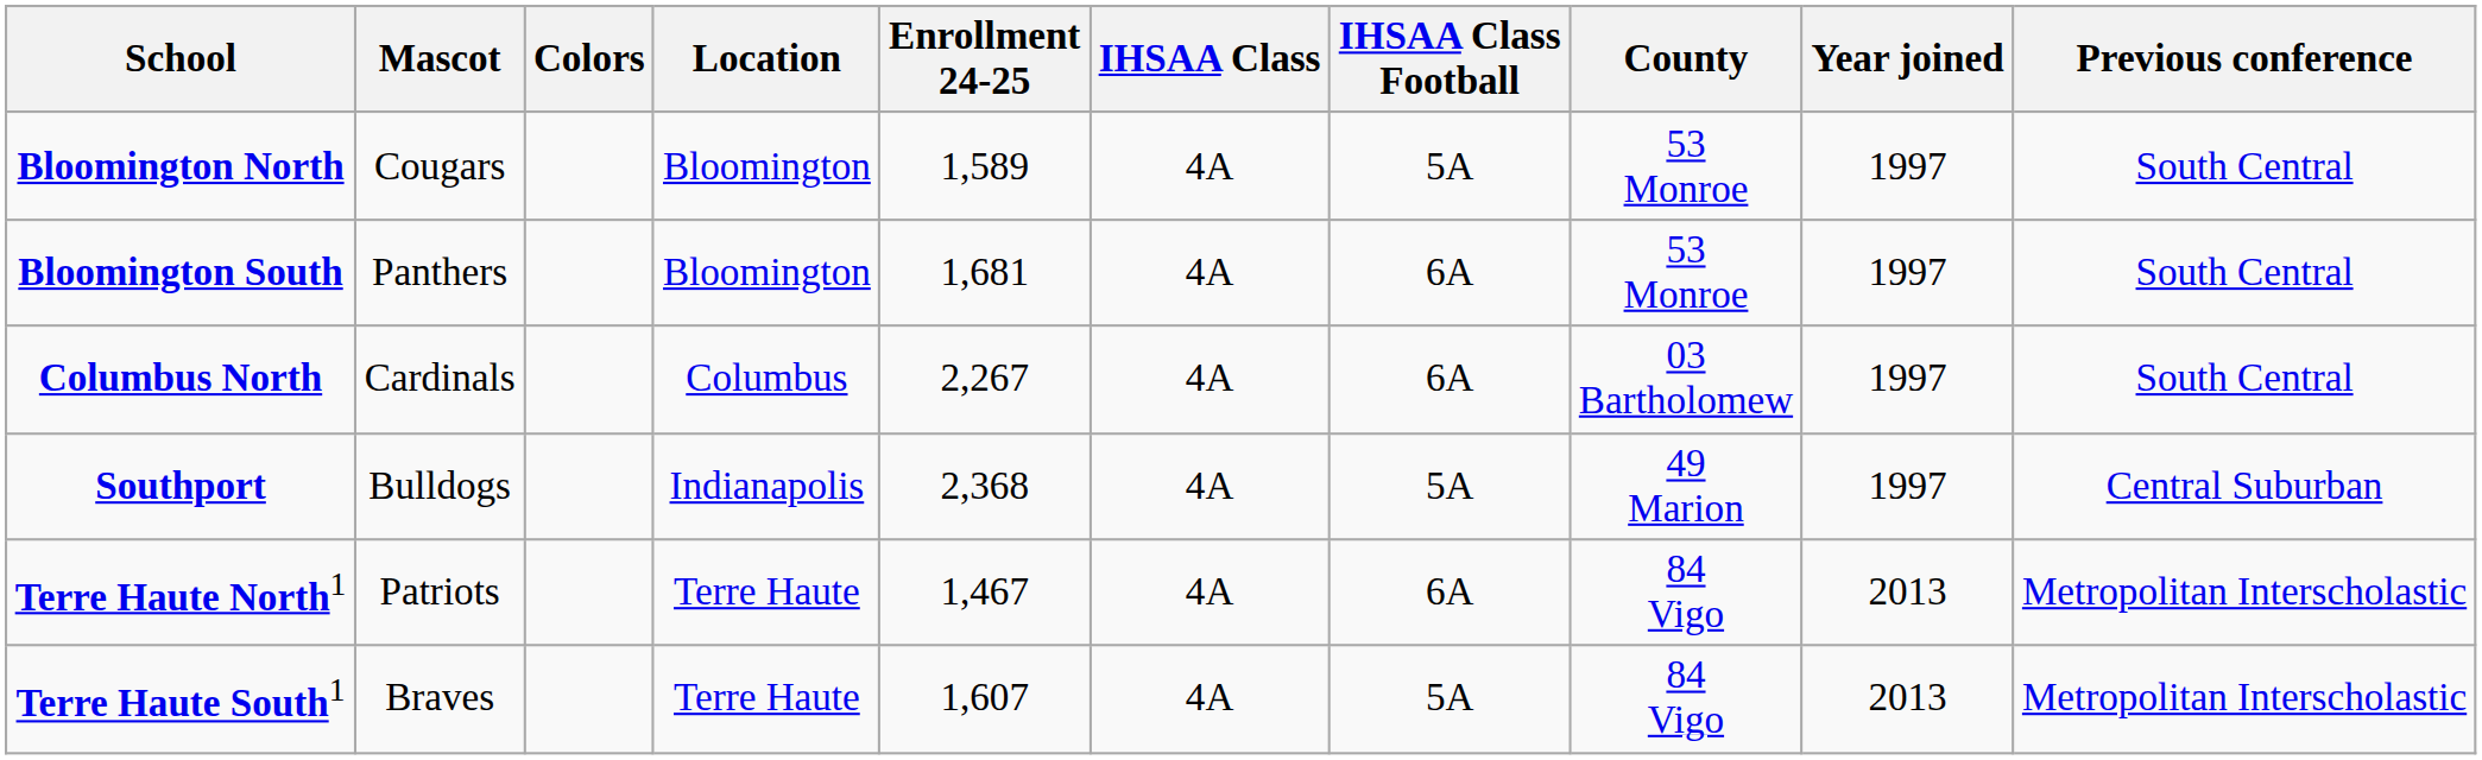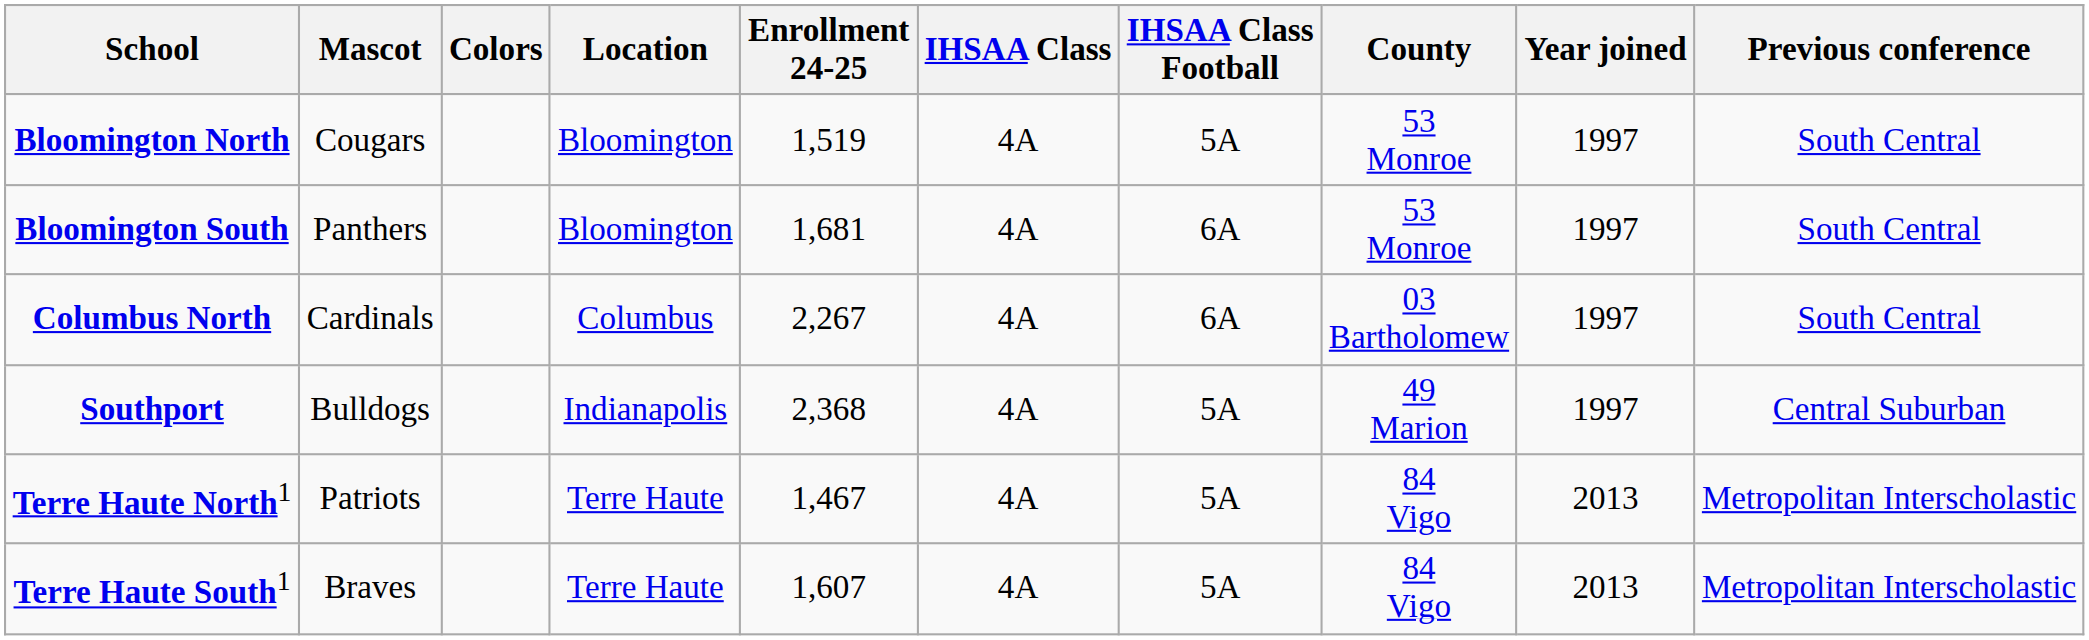 <table class="wikitable" style="text-align:center;">
 <tr>
 <th>School</th>
 <th>Mascot</th>
 <th>Colors</th>
 <th>Location</th>
 <th>Enrollment  <br> 24-25</th>
 <th><a href='#'>IHSAA</a> Class</th>
 <th><a href='#'>IHSAA</a> Class <br> Football</th>
 <th>County</th>
 <th>Year joined</th>
 <th>Previous conference</th>
 </tr>
 <tr>
 <td><strong><a href='#'>Bloomington North</a></strong><br></td>
 <td>Cougars</td>
 <td> </td>
 <td><a href='#'>Bloomington</a></td>
-<td>1,589</td>
+<td>1,519</td>
 <td>4A</td>
 <td>5A</td>
 <td><a href='#'>53 <br> Monroe</a></td>
 <td>1997</td>
 <td><a href='#'>South Central</a></td>
 </tr>
 <tr>
 <td><strong><a href='#'>Bloomington South</a></strong></td>
 <td>Panthers</td>
 <td>  </td>
 <td><a href='#'>Bloomington</a></td>
 <td>1,681</td>
 <td>4A</td>
 <td>6A</td>
 <td><a href='#'>53 <br> Monroe</a></td>
 <td>1997</td>
 <td><a href='#'>South Central</a></td>
 </tr>
 <tr>
 <td><strong><a href='#'>Columbus North</a></strong><br></td>
 <td>Cardinals</td>
 <td>  </td>
 <td><a href='#'>Columbus</a></td>
 <td>2,267</td>
 <td>4A</td>
 <td>6A</td>
 <td><a href='#'>03 <br> Bartholomew</a></td>
 <td>1997</td>
 <td><a href='#'>South Central</a></td>
 </tr>
 <tr>
 <td><strong><a href='#'>Southport</a></strong><br></td>
 <td>Bulldogs</td>
 <td>  </td>
 <td><a href='#'>Indianapolis</a></td>
 <td>2,368</td>
 <td>4A</td>
 <td>5A</td>
 <td><a href='#'>49 <br> Marion</a></td>
 <td>1997</td>
 <td><a href='#'>Central Suburban</a></td>
 </tr>
 <tr>
 <td><strong><a href='#'>Terre Haute North</a></strong><sup>1</sup><br></td>
 <td>Patriots</td>
 <td>  </td>
 <td><a href='#'>Terre Haute</a></td>
 <td>1,467</td>
 <td>4A</td>
-<td>6A</td>
+<td>5A</td>
 <td><a href='#'>84 <br> Vigo</a></td>
 <td>2013</td>
 <td><a href='#'>Metropolitan Interscholastic</a></td>
 </tr>
 <tr>
 <td><strong><a href='#'>Terre Haute South</a></strong><sup>1</sup><br></td>
 <td>Braves</td>
 <td>  </td>
 <td><a href='#'>Terre Haute</a></td>
 <td>1,607</td>
 <td>4A</td>
 <td>5A</td>
 <td><a href='#'>84 <br> Vigo</a></td>
 <td>2013</td>
 <td><a href='#'>Metropolitan Interscholastic</a></td>
 </tr>
 </table>
